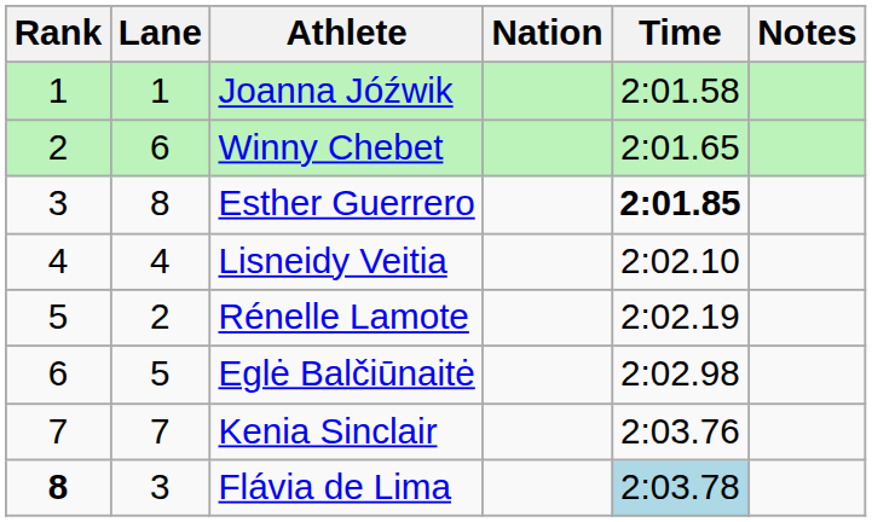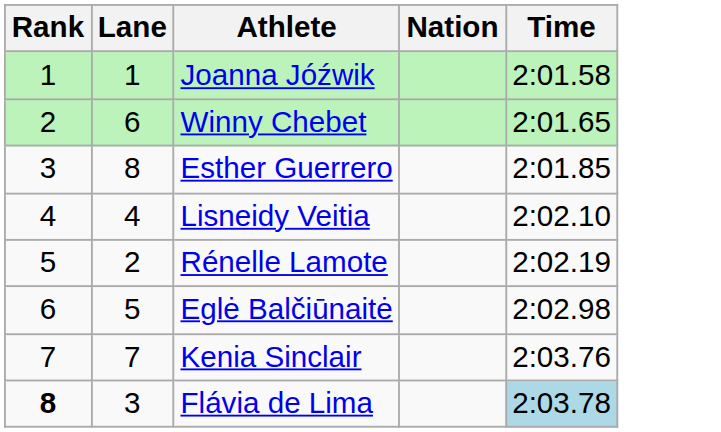 <table class="wikitable sortable" style="text-align:center">
 <tr>
 <th>Rank</th>
 <th>Lane</th>
 <th>Athlete</th>
 <th>Nation</th>
 <th>Time</th>
-<th>Notes</th>
 </tr>
 <tr bgcolor=#bbf3bb>
 <td>1</td>
 <td>1</td>
 <td align=left><a href='#'>Joanna Jóźwik</a></td>
 <td align=left></td>
 <td>2:01.58</td>
-<td></td>
 </tr>
 <tr bgcolor=#bbf3bb>
 <td>2</td>
 <td>6</td>
 <td align=left><a href='#'>Winny Chebet</a></td>
 <td align=left></td>
 <td>2:01.65</td>
-<td></td>
 </tr>
 <tr>
 <td>3</td>
 <td>8</td>
 <td align=left><a href='#'>Esther Guerrero</a></td>
 <td align=left></td>
-<td><strong>2:01.85</strong></td>
-<td></td>
+<td>2:01.85</td>
 </tr>
 <tr>
 <td>4</td>
 <td>4</td>
 <td align=left><a href='#'>Lisneidy Veitia</a></td>
 <td align=left></td>
 <td>2:02.10</td>
-<td></td>
 </tr>
 <tr>
 <td>5</td>
 <td>2</td>
 <td align=left><a href='#'>Rénelle Lamote</a></td>
 <td align=left></td>
 <td>2:02.19</td>
-<td></td>
 </tr>
 <tr>
 <td>6</td>
 <td>5</td>
 <td align=left><a href='#'>Eglė Balčiūnaitė</a></td>
 <td align=left></td>
 <td>2:02.98</td>
-<td></td>
 </tr>
 <tr>
 <td>7</td>
 <td>7</td>
 <td align=left><a href='#'>Kenia Sinclair</a></td>
 <td align=left></td>
 <td>2:03.76</td>
-<td></td>
 </tr>
 <tr>
 <td><strong>8</strong></td>
 <td>3</td>
 <td align=left><a href='#'>Flávia de Lima</a></td>
 <td align=left></td>
 <td style="background: lightblue;">2:03.78</td>
-<td></td>
 </tr>
 </table>
